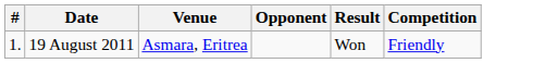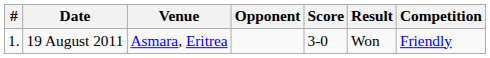 <table class="wikitable">
 <tr>
 <th>#</th>
 <th>Date</th>
 <th>Venue</th>
 <th>Opponent</th>
+<th>Score</th>
 <th>Result</th>
 <th>Competition</th>
 </tr>
 <tr>
 <td>1.</td>
 <td>19 August 2011</td>
 <td><a href='#'>Asmara</a>, <a href='#'>Eritrea</a></td>
 <td></td>
+<td>3-0</td>
 <td>Won</td>
 <td><a href='#'>Friendly</a></td>
 </tr>
 </table>
